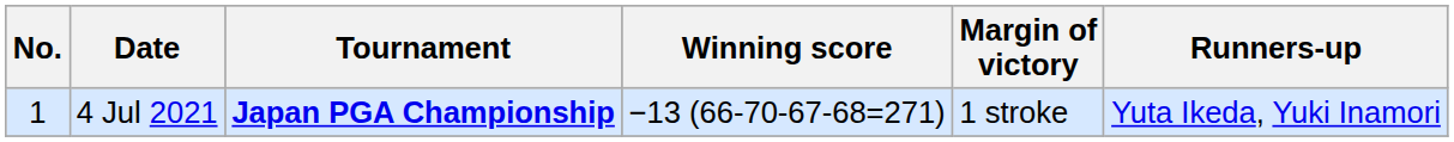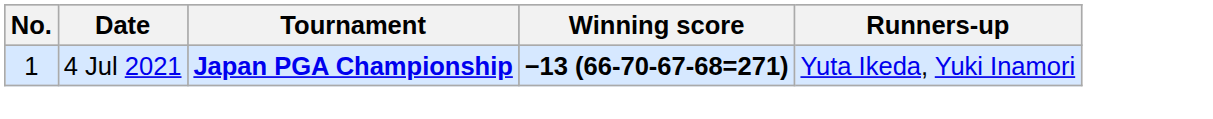 <table class="wikitable" style="font-size:95%;">
 <tr>
 <th>No.</th>
 <th>Date</th>
 <th>Tournament</th>
 <th>Winning score</th>
-<th>Margin of<br>victory</th>
 <th>Runners-up</th>
 </tr>
 <tr style="background:#D6E8FF;">
 <td align=center>1</td>
 <td align=right>4 Jul <a href='#'>2021</a></td>
 <td><strong><a href='#'>Japan PGA Championship</a></strong></td>
-<td>−13 (66-70-67-68=271)</td>
-<td>1 stroke</td>
+<td><strong>−13 (66-70-67-68=271)</strong></td>
 <td> <a href='#'>Yuta Ikeda</a>,  <a href='#'>Yuki Inamori</a></td>
 </tr>
 </table>
